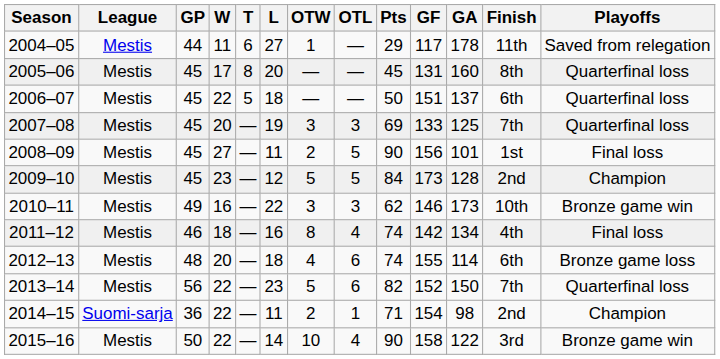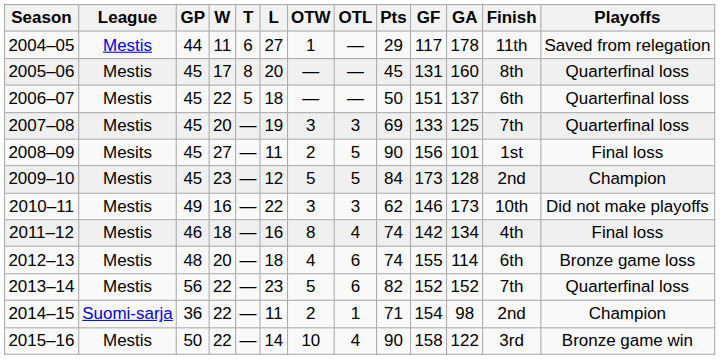 <table class="wikitable" style="text-align:center;">
 <tr>
 <th>Season</th>
 <th>League</th>
 <th>GP</th>
 <th>W</th>
 <th>T</th>
 <th>L</th>
 <th>OTW</th>
 <th>OTL</th>
 <th>Pts</th>
 <th>GF</th>
 <th>GA</th>
 <th>Finish</th>
 <th>Playoffs</th>
 </tr>
 <tr>
 <td>2004–05</td>
 <td><a href='#'>Mestis</a></td>
 <td>44</td>
 <td>11</td>
 <td>6</td>
 <td>27</td>
 <td>1</td>
 <td>—</td>
 <td>29</td>
 <td>117</td>
 <td>178</td>
 <td>11th</td>
 <td>Saved from relegation</td>
 </tr>
 <tr bgcolor="#f0f0f0">
 <td>2005–06</td>
 <td>Mestis</td>
 <td>45</td>
 <td>17</td>
 <td>8</td>
 <td>20</td>
 <td>—</td>
 <td>—</td>
 <td>45</td>
 <td>131</td>
 <td>160</td>
 <td>8th</td>
 <td>Quarterfinal loss</td>
 </tr>
 <tr>
 <td>2006–07</td>
 <td>Mestis</td>
 <td>45</td>
 <td>22</td>
 <td>5</td>
 <td>18</td>
 <td>—</td>
 <td>—</td>
 <td>50</td>
 <td>151</td>
 <td>137</td>
 <td>6th</td>
 <td>Quarterfinal loss</td>
 </tr>
 <tr bgcolor="#f0f0f0">
 <td>2007–08</td>
 <td>Mestis</td>
 <td>45</td>
 <td>20</td>
 <td>—</td>
 <td>19</td>
 <td>3</td>
 <td>3</td>
 <td>69</td>
 <td>133</td>
 <td>125</td>
 <td>7th</td>
 <td>Quarterfinal loss</td>
 </tr>
 <tr>
 <td>2008–09</td>
-<td>Mestis</td>
+<td>Mesits</td>
 <td>45</td>
 <td>27</td>
 <td>—</td>
 <td>11</td>
 <td>2</td>
 <td>5</td>
 <td>90</td>
 <td>156</td>
 <td>101</td>
 <td>1st</td>
 <td>Final loss</td>
 </tr>
 <tr bgcolor="#f0f0f0">
 <td>2009–10</td>
 <td>Mestis</td>
 <td>45</td>
 <td>23</td>
 <td>—</td>
 <td>12</td>
 <td>5</td>
 <td>5</td>
 <td>84</td>
 <td>173</td>
 <td>128</td>
 <td>2nd</td>
 <td>Champion</td>
 </tr>
 <tr>
 <td>2010–11</td>
 <td>Mestis</td>
 <td>49</td>
 <td>16</td>
 <td>—</td>
 <td>22</td>
 <td>3</td>
 <td>3</td>
 <td>62</td>
 <td>146</td>
 <td>173</td>
 <td>10th</td>
-<td>Bronze game win</td>
+<td>Did not make playoffs</td>
 </tr>
 <tr bgcolor="#f0f0f0">
 <td>2011–12</td>
 <td>Mestis</td>
 <td>46</td>
 <td>18</td>
 <td>—</td>
 <td>16</td>
 <td>8</td>
 <td>4</td>
 <td>74</td>
 <td>142</td>
 <td>134</td>
 <td>4th</td>
 <td>Final loss</td>
 </tr>
 <tr>
 <td>2012–13</td>
 <td>Mestis</td>
 <td>48</td>
 <td>20</td>
 <td>—</td>
 <td>18</td>
 <td>4</td>
 <td>6</td>
 <td>74</td>
 <td>155</td>
 <td>114</td>
 <td>6th</td>
 <td>Bronze game loss</td>
 </tr>
 <tr>
 <td>2013–14</td>
 <td>Mestis</td>
 <td>56</td>
 <td>22</td>
 <td>—</td>
 <td>23</td>
 <td>5</td>
 <td>6</td>
 <td>82</td>
 <td>152</td>
-<td>150</td>
+<td>152</td>
 <td>7th</td>
 <td>Quarterfinal loss</td>
 </tr>
 <tr>
 <td>2014–15</td>
 <td><a href='#'>Suomi-sarja</a></td>
 <td>36</td>
 <td>22</td>
 <td>—</td>
 <td>11</td>
 <td>2</td>
 <td>1</td>
 <td>71</td>
 <td>154</td>
 <td>98</td>
 <td>2nd</td>
 <td>Champion</td>
 </tr>
 <tr>
 <td>2015–16</td>
 <td>Mestis</td>
 <td>50</td>
 <td>22</td>
 <td>—</td>
 <td>14</td>
 <td>10</td>
 <td>4</td>
 <td>90</td>
 <td>158</td>
 <td>122</td>
 <td>3rd</td>
 <td>Bronze game win</td>
 </tr>
 </table>
